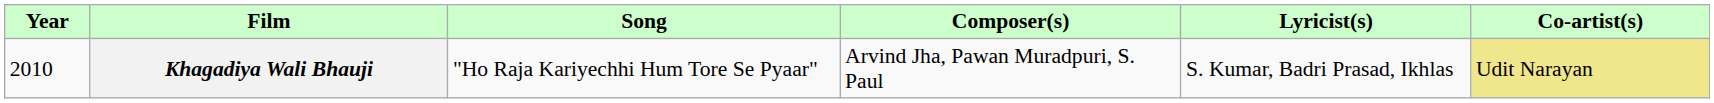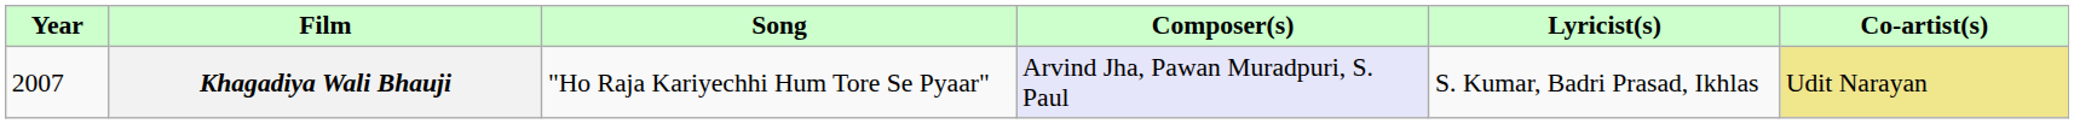 <table class="wikitable plainrowheaders" style="width:100%;" textcolor:#000;">
 <tr style="background:#cfc; text-align:center;">
 <td scope="col" style="width:5%;"><strong>Year</strong></td>
 <td scope="col" style="width:21%;"><strong>Film</strong></td>
 <td scope="col" style="width:23%;"><strong>Song</strong></td>
 <td scope="col" style="width:20%;"><strong>Composer(s)</strong></td>
 <td scope="col" style="width:17%;"><strong>Lyricist(s)</strong></td>
 <td scope="col" style="width:18%;"><strong>Co-artist(s)</strong></td>
 </tr>
 <tr>
-<td>2010</td>
+<td>2007</td>
 <th scope="row"><em>Khagadiya Wali Bhauji</em></th>
 <td>"Ho Raja Kariyechhi Hum Tore Se Pyaar"</td>
-<td>Arvind Jha, Pawan Muradpuri, S. Paul</td>
+<td style="background: lavender;">Arvind Jha, Pawan Muradpuri, S. Paul</td>
 <td>S. Kumar, Badri Prasad, Ikhlas</td>
 <td style="background: khaki;">Udit Narayan</td>
 </tr>
 </table>
